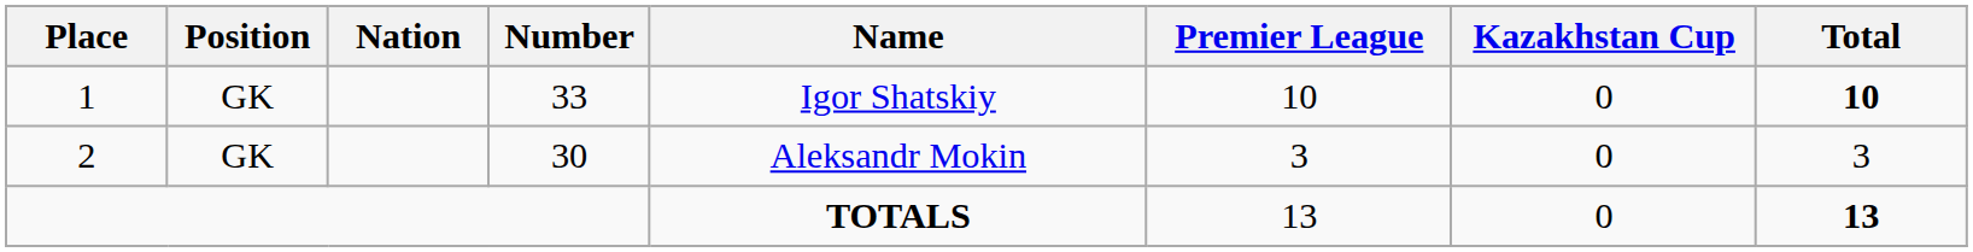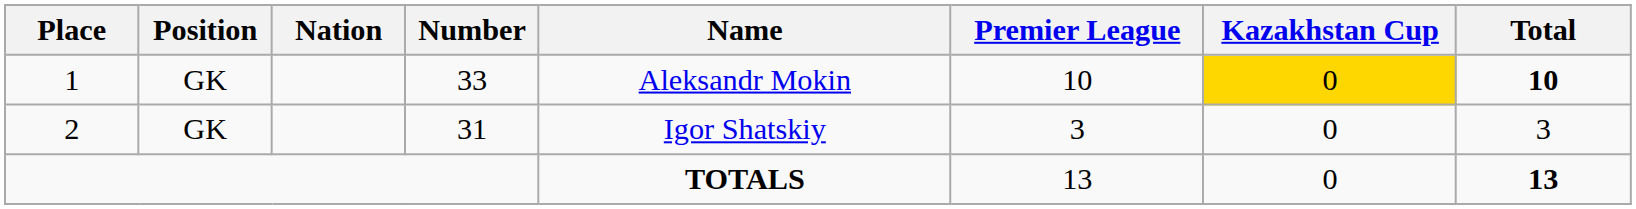 <table class="wikitable" style="font-size: 95%; text-align: center;">
 <tr>
 <th width=60>Place</th>
 <th width=60>Position</th>
 <th width=60>Nation</th>
 <th width=60>Number</th>
 <th width=200>Name</th>
 <th width=120><a href='#'>Premier League</a></th>
 <th width=120><a href='#'>Kazakhstan Cup</a></th>
 <th width=80>Total</th>
 </tr>
 <tr>
 <td>1</td>
 <td>GK</td>
 <td></td>
 <td>33</td>
-<td><a href='#'>Igor Shatskiy</a></td>
+<td><a href='#'>Aleksandr Mokin</a></td>
 <td>10</td>
-<td>0</td>
+<td style="background: gold;">0</td>
 <td><strong>10</strong></td>
 </tr>
 <tr>
 <td>2</td>
 <td>GK</td>
 <td></td>
-<td>30</td>
-<td><a href='#'>Aleksandr Mokin</a></td>
+<td>31</td>
+<td><a href='#'>Igor Shatskiy</a></td>
 <td>3</td>
 <td>0</td>
 <td>3</td>
 </tr>
 <tr>
 <td colspan="4"></td>
 <td><strong>TOTALS</strong></td>
 <td>13</td>
 <td>0</td>
 <td><strong>13</strong></td>
 </tr>
 </table>
